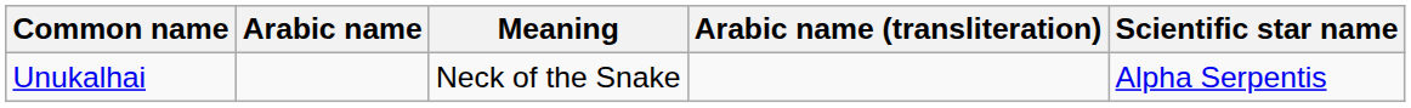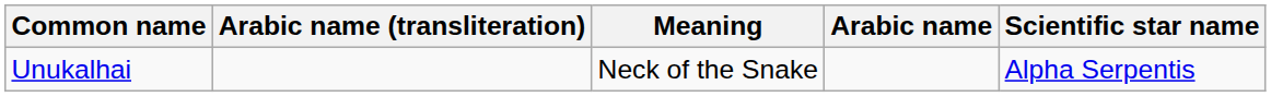 <table class="wikitable">
 <tr>
 <th>Common name</th>
+<th>Arabic name (transliteration)</th>
+<th>Meaning</th>
 <th>Arabic name</th>
-<th>Meaning</th>
-<th>Arabic name (transliteration)</th>
 <th>Scientific star name</th>
 </tr>
 <tr>
 <td><a href='#'>Unukalhai</a></td>
 <td></td>
 <td>Neck of the Snake</td>
 <td></td>
 <td><a href='#'>Alpha Serpentis</a></td>
 </tr>
 </table>
